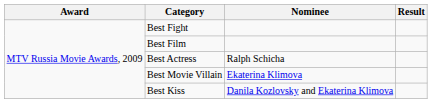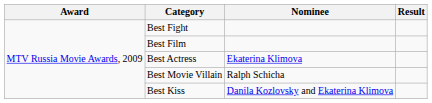 <table class="wikitable">
 <tr>
 <th>Award</th>
 <th>Category</th>
 <th>Nominee</th>
 <th>Result</th>
 </tr>
 <tr>
 <td rowspan=5><a href='#'>MTV Russia Movie Awards</a>, 2009</td>
 <td>Best Fight</td>
 <td></td>
 <td></td>
 </tr>
 <tr>
 <td>Best Film</td>
 <td></td>
 <td></td>
 </tr>
 <tr>
 <td>Best Actress</td>
-<td>Ralph Schicha</td>
+<td><a href='#'>Ekaterina Klimova</a></td>
 <td></td>
 </tr>
 <tr>
 <td>Best Movie Villain</td>
-<td><a href='#'>Ekaterina Klimova</a></td>
+<td>Ralph Schicha</td>
 <td></td>
 </tr>
 <tr>
 <td>Best Kiss</td>
 <td><a href='#'>Danila Kozlovsky</a> and <a href='#'>Ekaterina Klimova</a></td>
 <td></td>
 </tr>
 </table>
